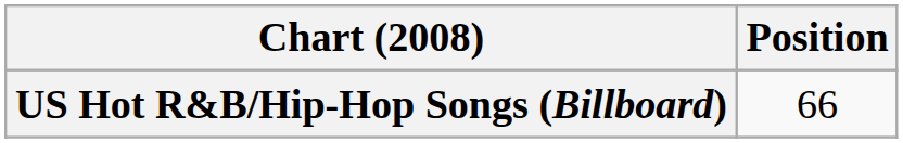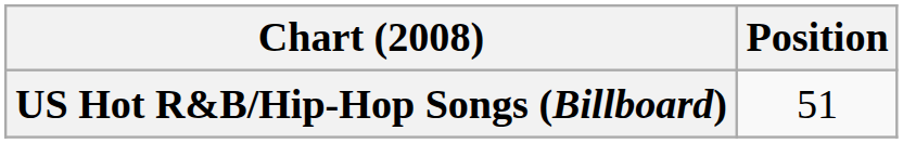 <table class="wikitable plainrowheaders">
 <tr>
 <th>Chart (2008)</th>
 <th>Position</th>
 </tr>
 <tr>
 <th scope="row">US Hot R&B/Hip-Hop Songs (<em>Billboard</em>)</th>
-<td align="center">66</td>
+<td align="center">51</td>
 </tr>
 </table>
